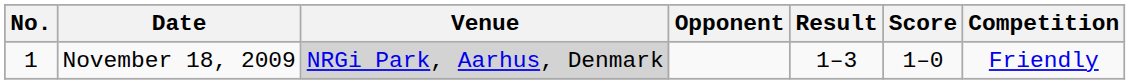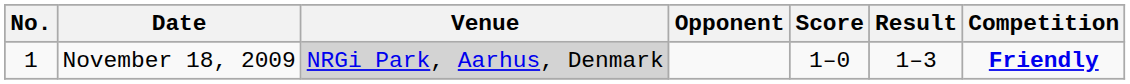 <table class="wikitable sortable">
 <tr>
 <th scope="col">No.</th>
 <th scope="col">Date</th>
 <th scope="col">Venue</th>
 <th scope="col">Opponent</th>
+<th scope="col">Score</th>
 <th scope="col">Result</th>
-<th scope="col">Score</th>
 <th scope="col">Competition</th>
 </tr>
 <tr>
 <td style="text-align:center">1</td>
 <td>November 18, 2009</td>
 <td style="background: lightgrey;"><a href='#'>NRGi Park</a>, <a href='#'>Aarhus</a>, Denmark</td>
 <td></td>
+<td style="text-align:center">1–0</td>
 <td style="text-align:center">1–3</td>
-<td style="text-align:center">1–0</td>
-<td style="text-align:center"><a href='#'>Friendly</a></td>
+<td style="text-align:center"><strong><a href='#'>Friendly</a></strong></td>
 </tr>
 </table>
